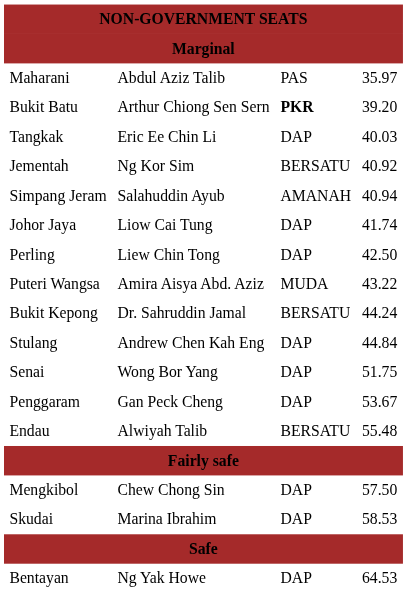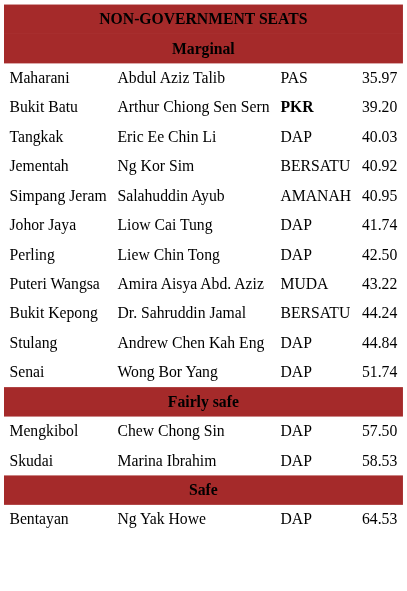 <table class="toccolours" cellpadding="5" cellspacing="0" style="float:left; margin-right:.5em; margin-top:.4em; font-size:90%;">
 <tr>
 <td colspan="4"  style="text-align:center; background:brown;"><span><strong>NON-GOVERNMENT SEATS</strong></span></td>
 </tr>
 <tr>
 <td colspan="4"  style="text-align:center; background:brown;"><span><strong>Marginal</strong></span></td>
 </tr>
 <tr>
 <td>Maharani</td>
 <td>Abdul Aziz Talib</td>
 <td>PAS</td>
 <td style="text-align:center;">35.97</td>
 </tr>
 <tr>
 <td>Bukit Batu</td>
 <td>Arthur Chiong Sen Sern</td>
 <td><strong>PKR</strong></td>
 <td style="text-align:center;">39.20</td>
 </tr>
 <tr>
 <td>Tangkak</td>
 <td>Eric Ee Chin Li</td>
 <td>DAP</td>
 <td style="text-align:center;">40.03</td>
 </tr>
 <tr>
 <td>Jementah</td>
 <td>Ng Kor Sim</td>
 <td>BERSATU</td>
 <td style="text-align:center;">40.92</td>
 </tr>
 <tr>
 <td>Simpang Jeram</td>
 <td>Salahuddin Ayub</td>
 <td>AMANAH</td>
-<td style="text-align:center;">40.94</td>
+<td style="text-align:center;">40.95</td>
 </tr>
 <tr>
 <td>Johor Jaya</td>
 <td>Liow Cai Tung</td>
 <td>DAP</td>
 <td style="text-align:center;">41.74</td>
 </tr>
 <tr>
 <td>Perling</td>
 <td>Liew Chin Tong</td>
 <td>DAP</td>
 <td style="text-align:center;">42.50</td>
 </tr>
 <tr>
 <td>Puteri Wangsa</td>
 <td>Amira Aisya Abd. Aziz</td>
 <td>MUDA</td>
 <td style="text-align:center;">43.22</td>
 </tr>
 <tr>
 <td>Bukit Kepong</td>
 <td>Dr. Sahruddin Jamal</td>
 <td>BERSATU</td>
 <td style="text-align:center;">44.24</td>
 </tr>
 <tr>
 <td>Stulang</td>
 <td>Andrew Chen Kah Eng</td>
 <td>DAP</td>
 <td style="text-align:center;">44.84</td>
 </tr>
 <tr>
 <td>Senai</td>
 <td>Wong Bor Yang</td>
 <td>DAP</td>
-<td style="text-align:center;">51.75</td>
-</tr>
-<tr>
-<td>Penggaram</td>
-<td>Gan Peck Cheng</td>
-<td>DAP</td>
-<td style="text-align:center;">53.67</td>
-</tr>
-<tr>
-<td>Endau</td>
-<td>Alwiyah Talib</td>
-<td>BERSATU</td>
-<td style="text-align:center;">55.48</td>
+<td style="text-align:center;">51.74</td>
 </tr>
 <tr>
 <td colspan="4"  style="text-align:center; background:brown;"><span><strong>Fairly safe</strong></span></td>
 </tr>
 <tr>
 <td>Mengkibol</td>
 <td>Chew Chong Sin</td>
 <td>DAP</td>
 <td style="text-align:center;">57.50</td>
 </tr>
 <tr>
 <td>Skudai</td>
 <td>Marina Ibrahim</td>
 <td>DAP</td>
 <td style="text-align:center;">58.53</td>
 </tr>
 <tr>
 <td colspan="4"  style="text-align:center; background:brown;"><span><strong>Safe</strong></span></td>
 </tr>
 <tr>
 <td>Bentayan</td>
 <td>Ng Yak Howe</td>
 <td>DAP</td>
 <td style="text-align:center;">64.53</td>
 </tr>
 <tr>
 </tr>
 </table>
